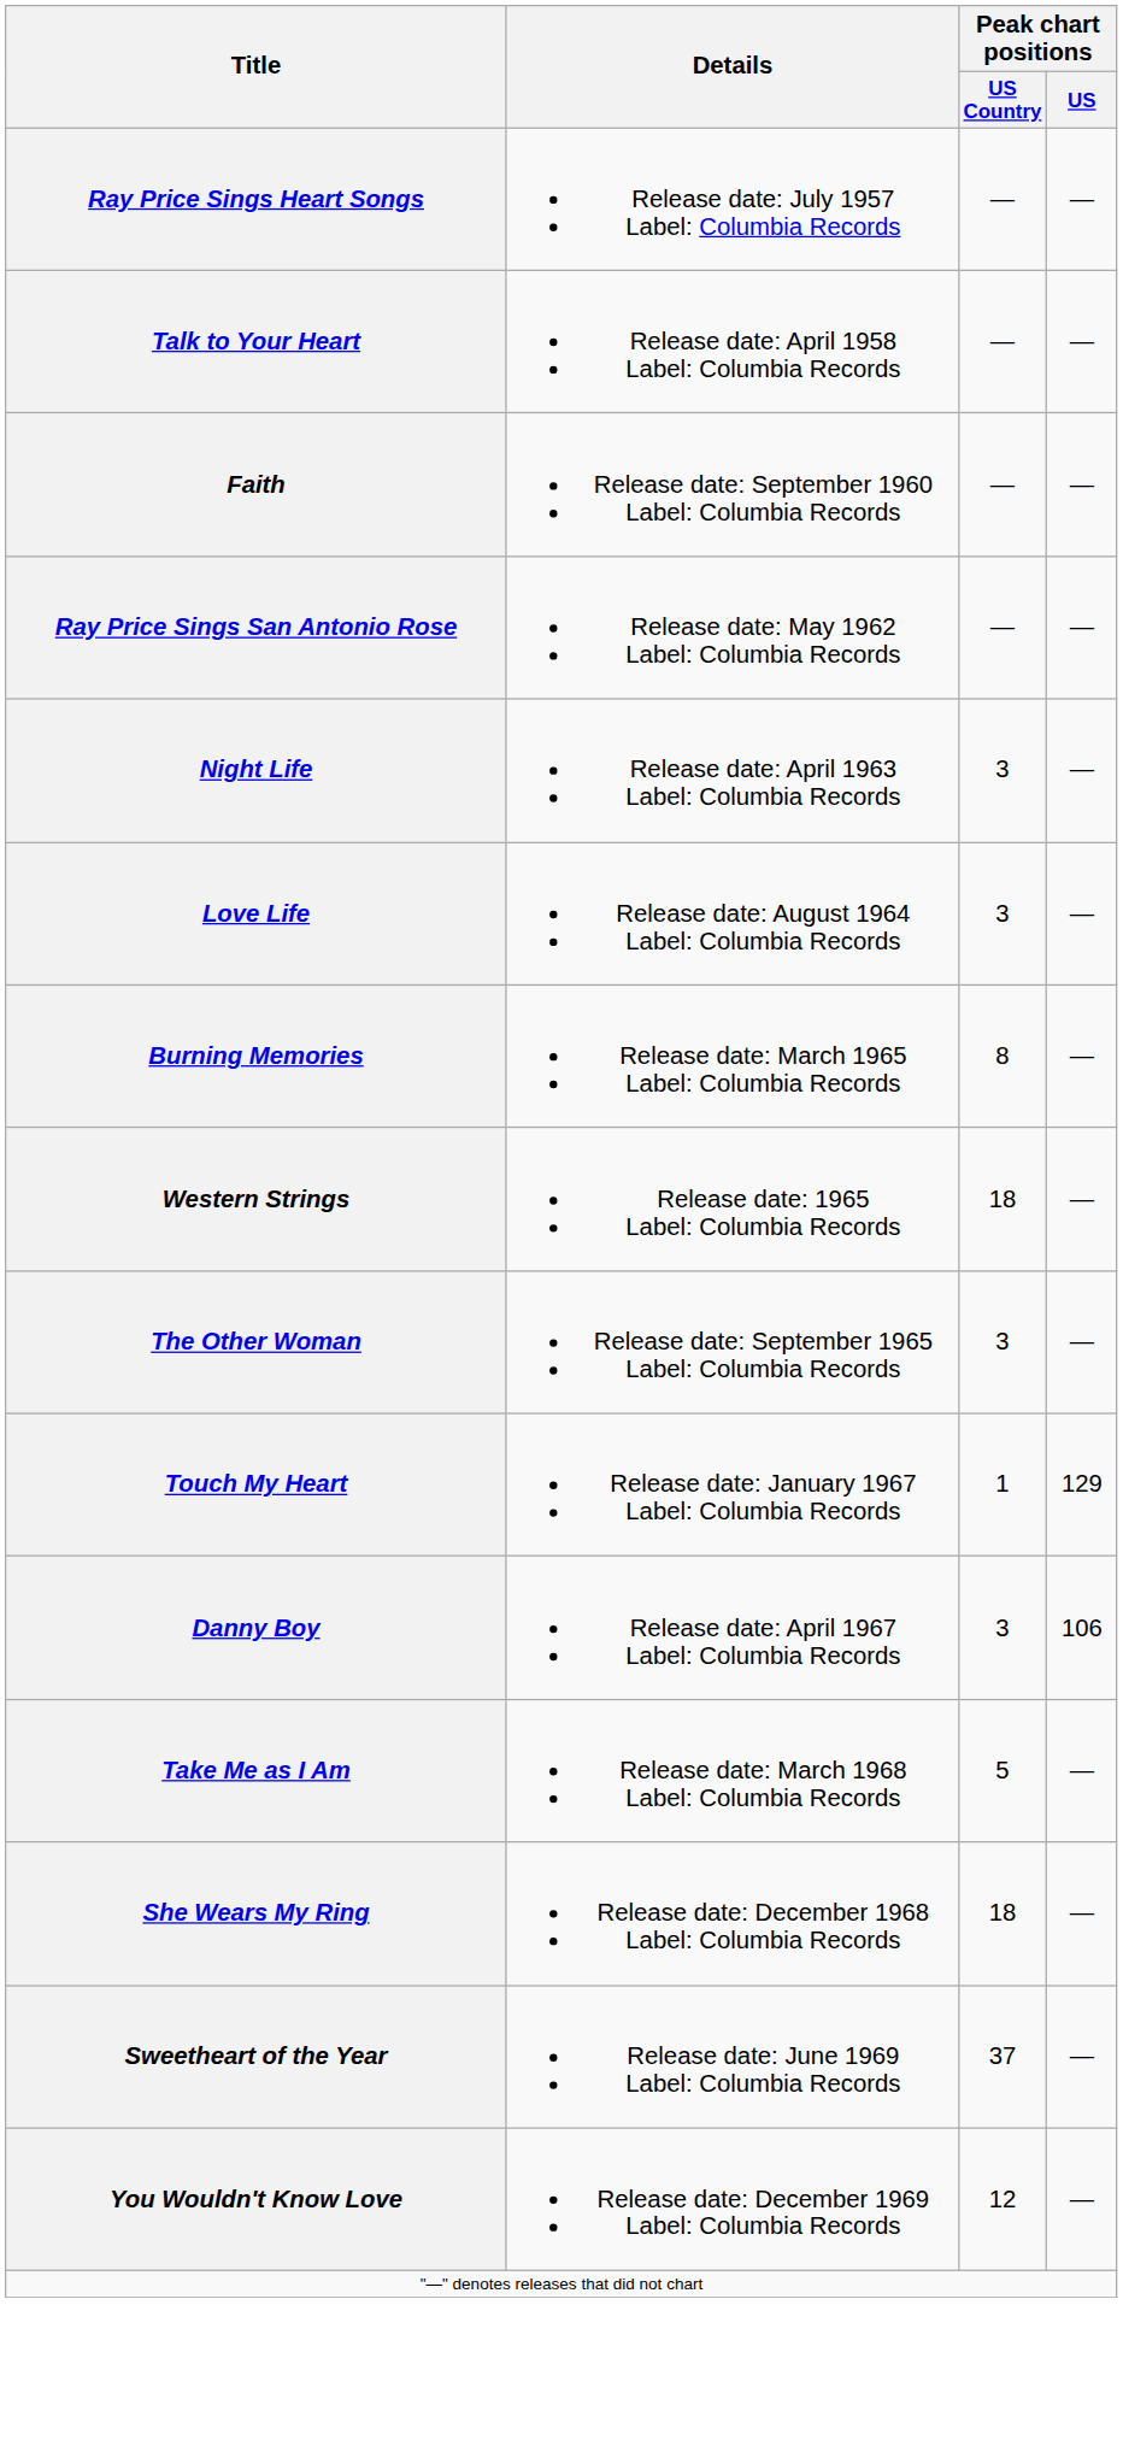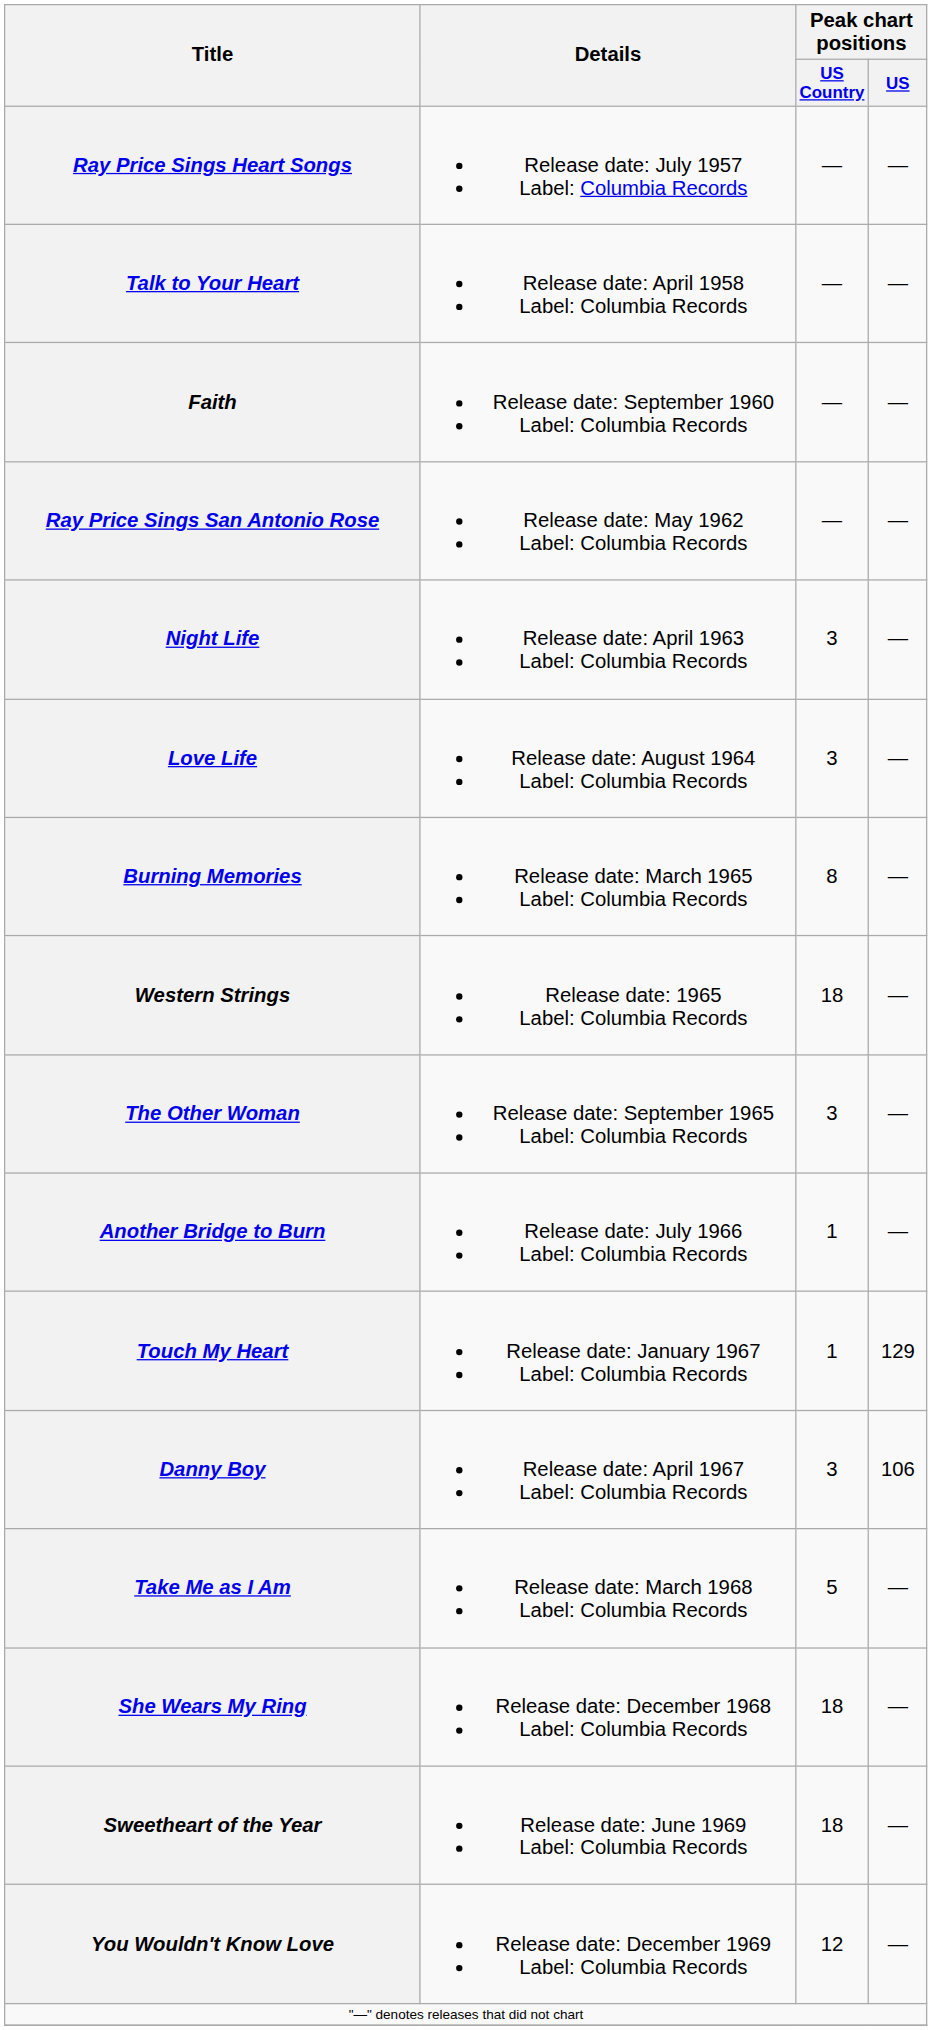 <table class="wikitable plainrowheaders" style="text-align:center;">
 <tr>
 <th rowspan="2" style="width:20em;">Title</th>
 <th rowspan="2" style="width:18em;">Details</th>
 <th colspan="2">Peak chart<br>positions</th>
 </tr>
 <tr style="font-size:smaller;">
 <th width="40"><a href='#'>US Country</a></th>
 <th width="40"><a href='#'>US</a></th>
 </tr>
 <tr>
 <th scope="row"><em><a href='#'>Ray Price Sings Heart Songs</a></em></th>
 <td><br><ul><li>Release date: July 1957</li><li>Label: <a href='#'>Columbia Records</a></li></ul></td>
 <td>—</td>
 <td>—</td>
 </tr>
 <tr>
 <th scope="row"><em><a href='#'>Talk to Your Heart</a></em></th>
 <td><br><ul><li>Release date: April 1958</li><li>Label: Columbia Records</li></ul></td>
 <td>—</td>
 <td>—</td>
 </tr>
 <tr>
 <th scope="row"><em>Faith</em></th>
 <td><br><ul><li>Release date: September 1960</li><li>Label: Columbia Records</li></ul></td>
 <td>—</td>
 <td>—</td>
 </tr>
 <tr>
 <th scope="row"><em><a href='#'>Ray Price Sings San Antonio Rose</a></em></th>
 <td><br><ul><li>Release date: May 1962</li><li>Label: Columbia Records</li></ul></td>
 <td>—</td>
 <td>—</td>
 </tr>
 <tr>
 <th scope="row"><em><a href='#'>Night Life</a></em></th>
 <td><br><ul><li>Release date: April 1963</li><li>Label: Columbia Records</li></ul></td>
 <td>3</td>
 <td>—</td>
 </tr>
 <tr>
 <th scope="row"><em><a href='#'>Love Life</a></em></th>
 <td><br><ul><li>Release date: August 1964</li><li>Label: Columbia Records</li></ul></td>
 <td>3</td>
 <td>—</td>
 </tr>
 <tr>
 <th scope="row"><em><a href='#'>Burning Memories</a></em></th>
 <td><br><ul><li>Release date: March 1965</li><li>Label: Columbia Records</li></ul></td>
 <td>8</td>
 <td>—</td>
 </tr>
 <tr>
 <th scope="row"><em>Western Strings</em></th>
 <td><br><ul><li>Release date: 1965</li><li>Label: Columbia Records</li></ul></td>
 <td>18</td>
 <td>—</td>
 </tr>
 <tr>
 <th scope="row"><em><a href='#'>The Other Woman</a></em></th>
 <td><br><ul><li>Release date: September 1965</li><li>Label: Columbia Records</li></ul></td>
 <td>3</td>
 <td>—</td>
 </tr>
 <tr>
+<th scope="row"><em><a href='#'>Another Bridge to Burn</a></em></th>
+<td><br><ul><li>Release date: July 1966</li><li>Label: Columbia Records</li></ul></td>
+<td>1</td>
+<td>—</td>
+</tr>
+<tr>
 <th scope="row"><em><a href='#'>Touch My Heart</a></em></th>
 <td><br><ul><li>Release date: January 1967</li><li>Label: Columbia Records</li></ul></td>
 <td>1</td>
 <td>129</td>
 </tr>
 <tr>
 <th scope="row"><em><a href='#'>Danny Boy</a></em></th>
 <td><br><ul><li>Release date: April 1967</li><li>Label: Columbia Records</li></ul></td>
 <td>3</td>
 <td>106</td>
 </tr>
 <tr>
 <th scope="row"><em><a href='#'>Take Me as I Am</a></em></th>
 <td><br><ul><li>Release date: March 1968</li><li>Label: Columbia Records</li></ul></td>
 <td>5</td>
 <td>—</td>
 </tr>
 <tr>
 <th scope="row"><em><a href='#'>She Wears My Ring</a></em></th>
 <td><br><ul><li>Release date: December 1968</li><li>Label: Columbia Records</li></ul></td>
 <td>18</td>
 <td>—</td>
 </tr>
 <tr>
 <th scope="row"><em>Sweetheart of the Year</em></th>
 <td><br><ul><li>Release date: June 1969</li><li>Label: Columbia Records</li></ul></td>
-<td>37</td>
+<td>18</td>
 <td>—</td>
 </tr>
 <tr>
 <th scope="row"><em>You Wouldn't Know Love</em></th>
 <td><br><ul><li>Release date: December 1969</li><li>Label: Columbia Records</li></ul></td>
 <td>12</td>
 <td>—</td>
 </tr>
 <tr>
 <td colspan="4" style="font-size: 8pt">"—" denotes releases that did not chart</td>
 </tr>
 <tr>
 </tr>
 </table>
